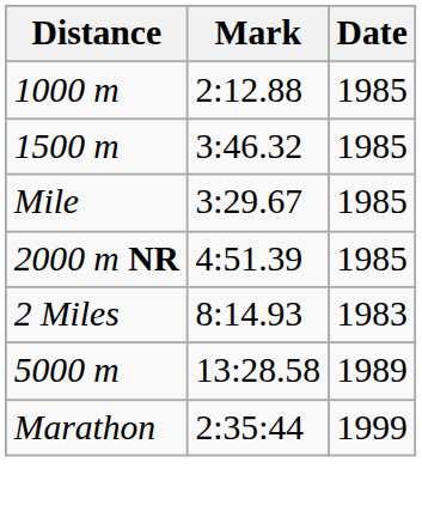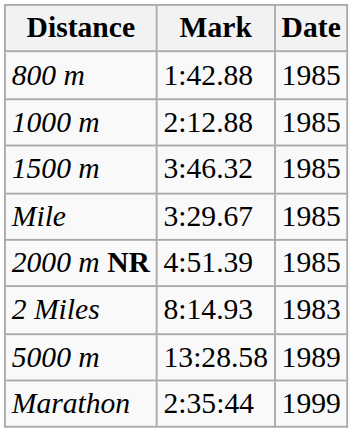 <table class="wikitable">
 <tr>
 <th>Distance</th>
 <th>Mark</th>
 <th>Date</th>
+</tr>
+<tr>
+<td><em>800 m</em></td>
+<td>1:42.88</td>
+<td>1985</td>
 </tr>
 <tr>
 <td><em>1000 m</em></td>
 <td>2:12.88</td>
 <td>1985</td>
 </tr>
 <tr>
 <td><em>1500 m</em></td>
 <td>3:46.32</td>
 <td>1985</td>
 </tr>
 <tr>
 <td><em>Mile</em></td>
 <td>3:29.67</td>
 <td>1985</td>
 </tr>
 <tr>
 <td><em>2000 m</em>   <strong>NR</strong></td>
 <td>4:51.39</td>
 <td>1985</td>
 </tr>
 <tr>
 <td><em>2 Miles</em></td>
 <td>8:14.93</td>
 <td>1983</td>
 </tr>
 <tr>
 <td><em>5000 m</em></td>
 <td>13:28.58</td>
 <td>1989</td>
 </tr>
 <tr>
 <td><em>Marathon</em></td>
 <td>2:35:44</td>
 <td>1999</td>
 </tr>
 </table>
